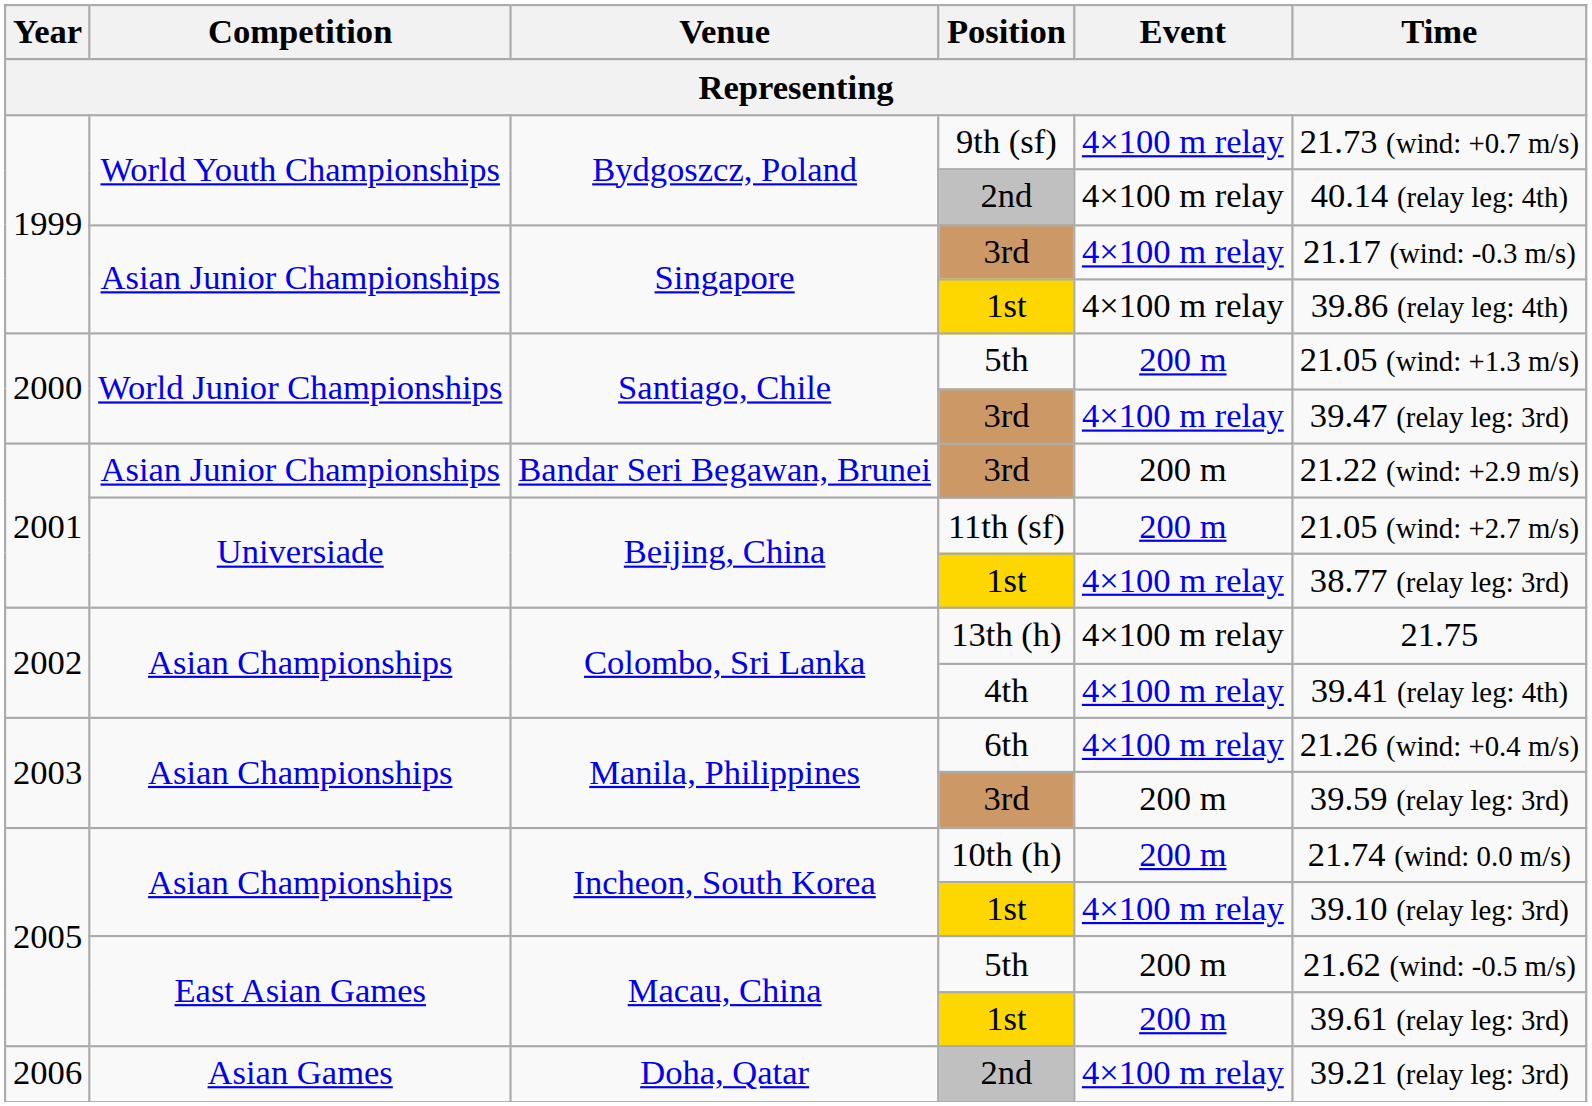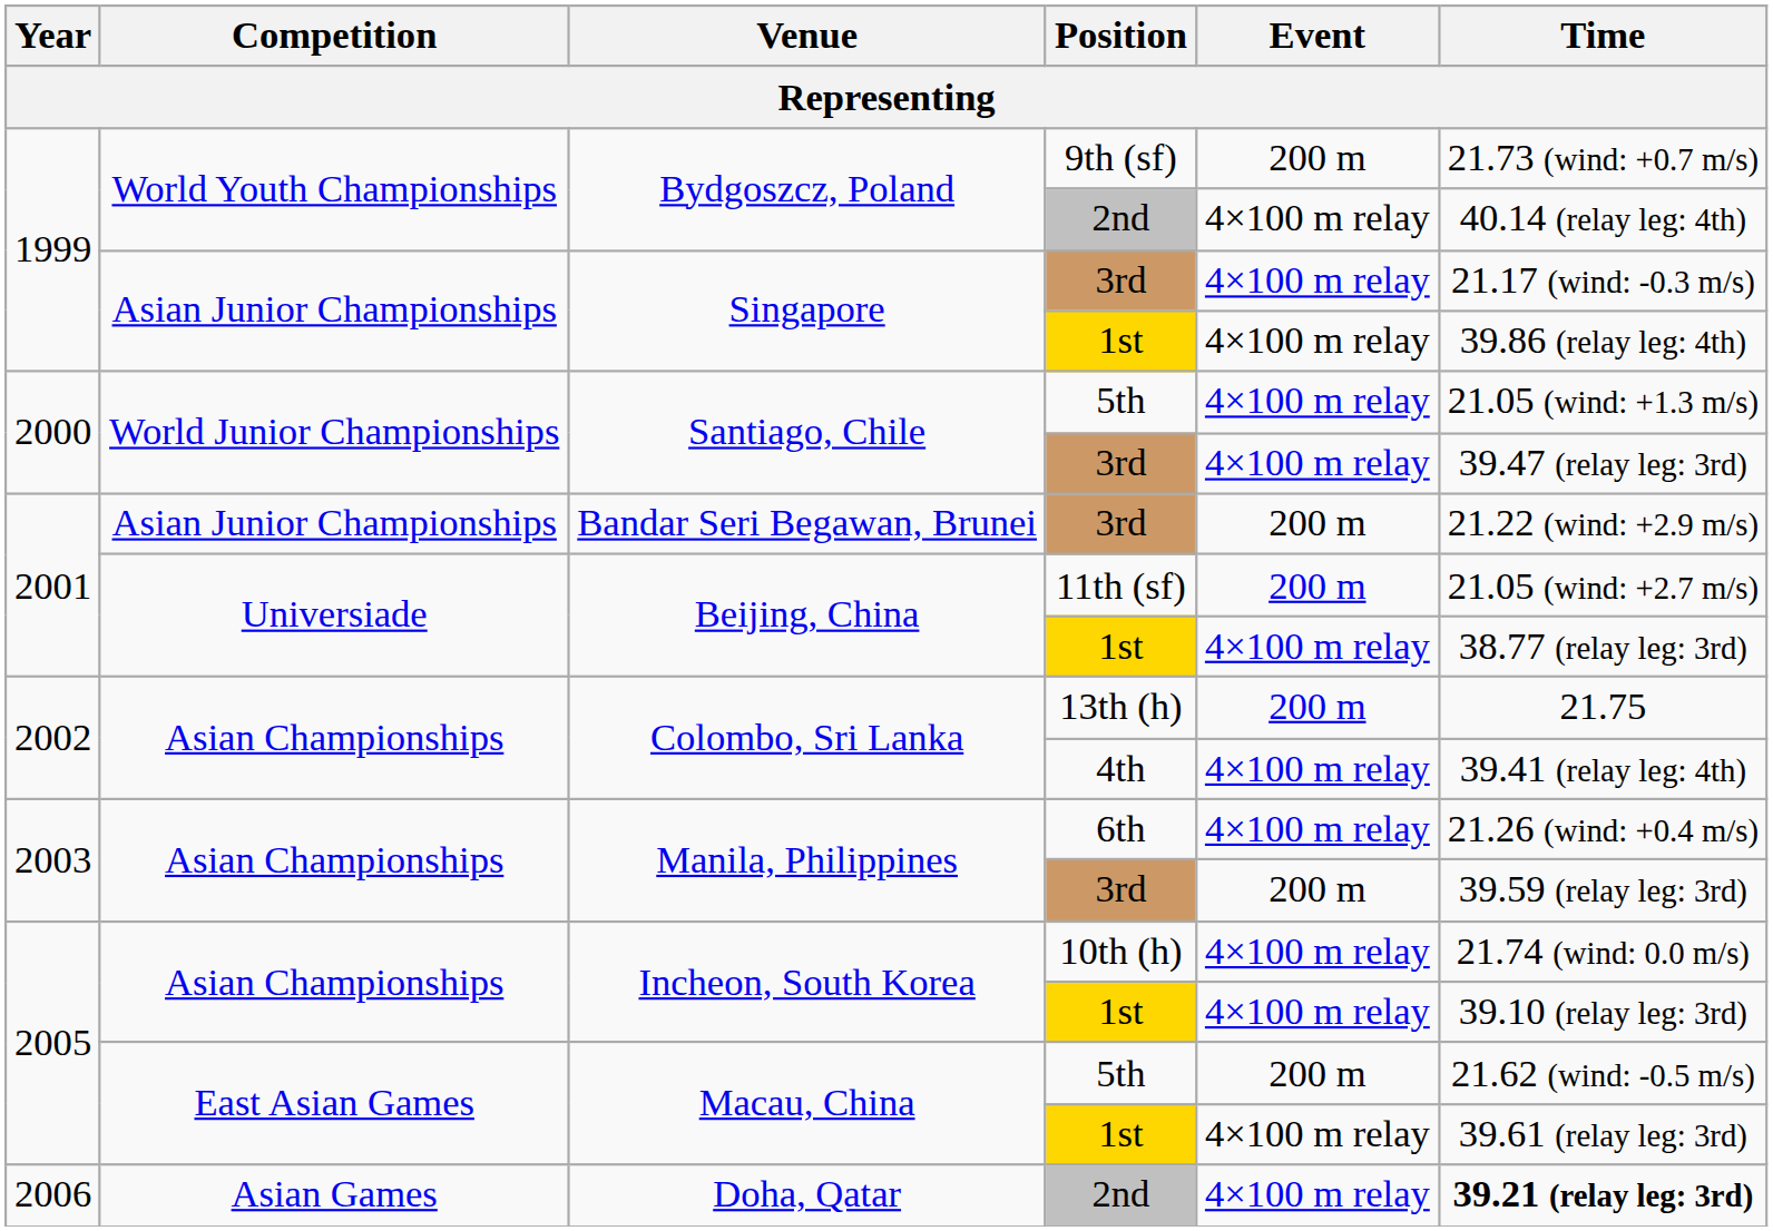 <table class="wikitable sortable" style=text-align:center>
 <tr>
 <th>Year</th>
 <th>Competition</th>
 <th>Venue</th>
 <th>Position</th>
 <th>Event</th>
 <th>Time</th>
 </tr>
 <tr>
 <th colspan="6">Representing </th>
 </tr>
 <tr>
 <td rowspan=4>1999</td>
 <td rowspan=2><a href='#'>World Youth Championships</a></td>
 <td rowspan=2><a href='#'>Bydgoszcz, Poland</a></td>
 <td>9th (sf)</td>
-<td><a href='#'>4×100 m relay</a></td>
+<td>200 m</td>
 <td>21.73 <small>(wind: +0.7 m/s)</small></td>
 </tr>
 <tr>
 <td bgcolor="silver">2nd</td>
 <td>4×100 m relay</td>
 <td>40.14 <small>(relay leg: 4th)</small></td>
 </tr>
 <tr>
 <td rowspan=2><a href='#'>Asian Junior Championships</a></td>
 <td rowspan=2><a href='#'>Singapore</a></td>
 <td bgcolor="cc9966">3rd</td>
 <td><a href='#'>4×100 m relay</a></td>
 <td>21.17 <small>(wind: -0.3 m/s)</small></td>
 </tr>
 <tr>
 <td bgcolor="gold">1st</td>
 <td>4×100 m relay</td>
 <td>39.86 <small>(relay leg: 4th)</small></td>
 </tr>
 <tr>
 <td rowspan=2>2000</td>
 <td rowspan=2><a href='#'>World Junior Championships</a></td>
 <td rowspan=2><a href='#'>Santiago, Chile</a></td>
 <td>5th</td>
-<td><a href='#'>200 m</a></td>
+<td><a href='#'>4×100 m relay</a></td>
 <td>21.05 <small>(wind: +1.3 m/s)</small></td>
 </tr>
 <tr>
 <td bgcolor="cc9966">3rd</td>
 <td><a href='#'>4×100 m relay</a></td>
 <td>39.47 <small>(relay leg: 3rd)</small> </td>
 </tr>
 <tr>
 <td rowspan=3>2001</td>
 <td><a href='#'>Asian Junior Championships</a></td>
 <td><a href='#'>Bandar Seri Begawan, Brunei</a></td>
 <td bgcolor="cc9966">3rd</td>
 <td>200 m</td>
 <td>21.22 <small>(wind: +2.9 m/s)</small></td>
 </tr>
 <tr>
 <td rowspan=2><a href='#'>Universiade</a></td>
 <td rowspan=2><a href='#'>Beijing, China</a></td>
 <td>11th (sf)</td>
 <td><a href='#'>200 m</a></td>
 <td>21.05 <small>(wind: +2.7 m/s)</small></td>
 </tr>
 <tr>
 <td bgcolor="gold">1st</td>
 <td><a href='#'>4×100 m relay</a></td>
 <td>38.77 <small>(relay leg: 3rd)</small></td>
 </tr>
 <tr>
 <td rowspan=2>2002</td>
 <td rowspan=2><a href='#'>Asian Championships</a></td>
 <td rowspan=2><a href='#'>Colombo, Sri Lanka</a></td>
 <td>13th (h)</td>
-<td>4×100 m relay</td>
+<td><a href='#'>200 m</a></td>
 <td>21.75</td>
 </tr>
 <tr>
 <td>4th</td>
 <td><a href='#'>4×100 m relay</a></td>
 <td>39.41 <small>(relay leg: 4th)</small></td>
 </tr>
 <tr>
 <td rowspan=2>2003</td>
 <td rowspan=2><a href='#'>Asian Championships</a></td>
 <td rowspan=2><a href='#'>Manila, Philippines</a></td>
 <td>6th</td>
 <td><a href='#'>4×100 m relay</a></td>
 <td>21.26 <small>(wind: +0.4 m/s)</small></td>
 </tr>
 <tr>
 <td bgcolor="cc9966">3rd</td>
 <td>200 m</td>
 <td>39.59 <small>(relay leg: 3rd)</small></td>
 </tr>
 <tr>
 <td rowspan=4>2005</td>
 <td rowspan=2><a href='#'>Asian Championships</a></td>
 <td rowspan=2><a href='#'>Incheon, South Korea</a></td>
 <td>10th (h)</td>
-<td><a href='#'>200 m</a></td>
+<td><a href='#'>4×100 m relay</a></td>
 <td>21.74 <small>(wind: 0.0 m/s)</small></td>
 </tr>
 <tr>
 <td bgcolor="gold">1st</td>
 <td><a href='#'>4×100 m relay</a></td>
 <td>39.10 <small>(relay leg: 3rd)</small></td>
 </tr>
 <tr>
 <td rowspan=2><a href='#'>East Asian Games</a></td>
 <td rowspan=2><a href='#'>Macau, China</a></td>
 <td>5th</td>
 <td>200 m</td>
 <td>21.62 <small>(wind: -0.5 m/s)</small></td>
 </tr>
 <tr>
 <td bgcolor="gold">1st</td>
-<td><a href='#'>200 m</a></td>
+<td>4×100 m relay</td>
 <td>39.61 <small>(relay leg: 3rd)</small></td>
 </tr>
 <tr>
 <td>2006</td>
 <td><a href='#'>Asian Games</a></td>
 <td><a href='#'>Doha, Qatar</a></td>
 <td bgcolor="silver">2nd</td>
 <td><a href='#'>4×100 m relay</a></td>
-<td>39.21 <small>(relay leg: 3rd)</small></td>
+<td><strong>39.21 <small>(relay leg: 3rd)</small></strong></td>
 </tr>
 <tr>
 </tr>
 </table>
